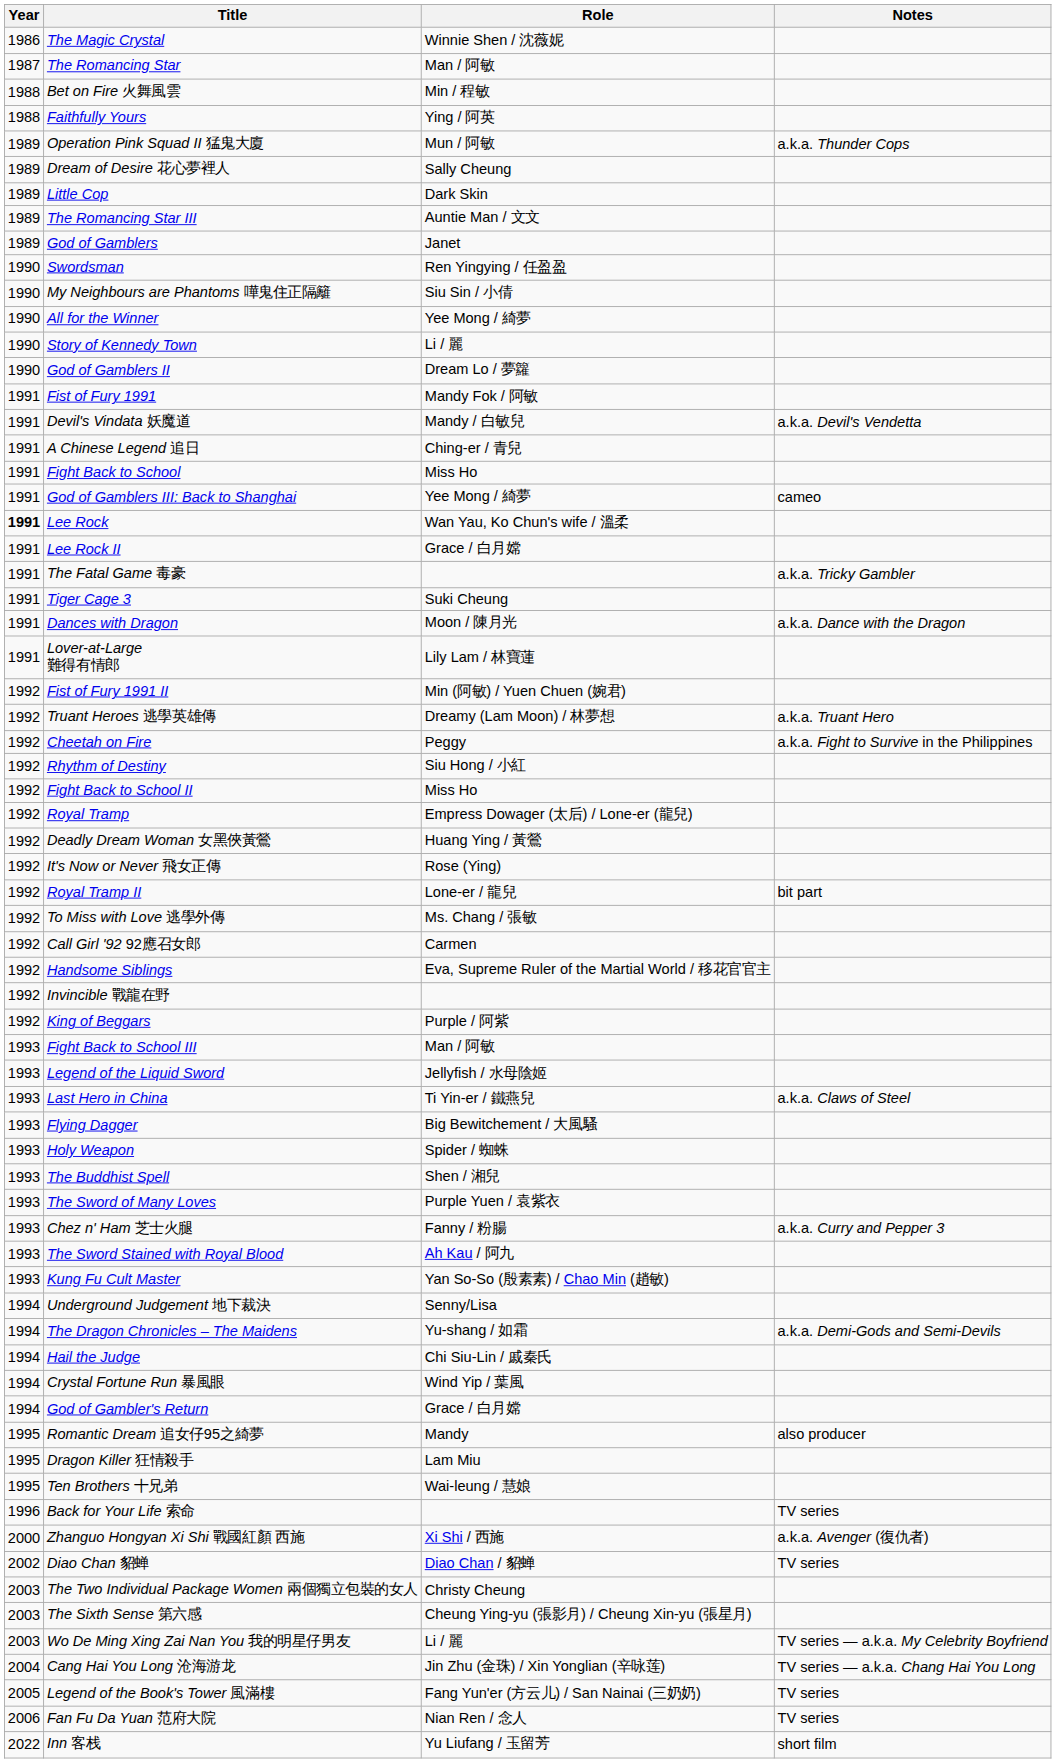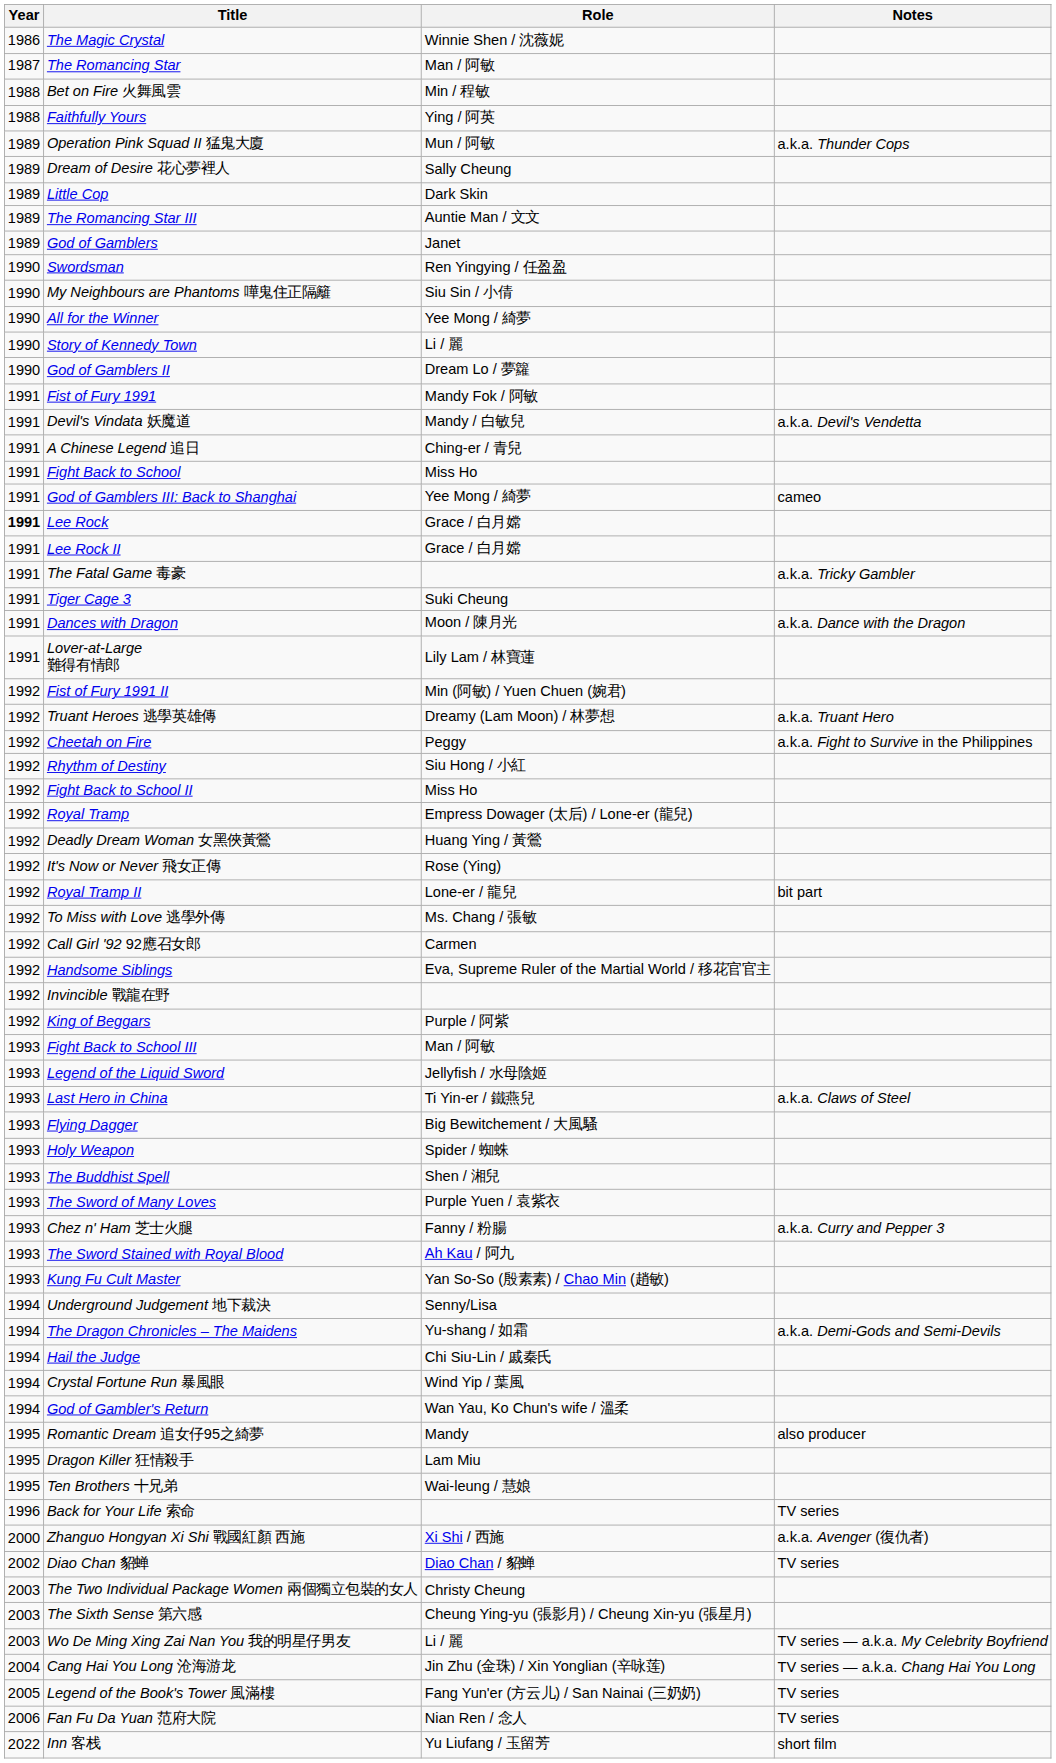 <table class="wikitable sortable">
 <tr>
 <th>Year</th>
 <th>Title</th>
 <th>Role</th>
 <th class="unsortable">Notes</th>
 </tr>
 <tr>
 <td>1986</td>
 <td><em><a href='#'>The Magic Crystal</a></em></td>
 <td>Winnie Shen / 沈薇妮</td>
 <td></td>
 </tr>
 <tr>
 <td>1987</td>
 <td><em><a href='#'>The Romancing Star</a></em></td>
 <td>Man / 阿敏</td>
 <td></td>
 </tr>
 <tr>
 <td>1988</td>
 <td><em>Bet on Fire</em> 火舞風雲</td>
 <td>Min / 程敏</td>
 <td></td>
 </tr>
 <tr>
 <td>1988</td>
 <td><em><a href='#'>Faithfully Yours</a></em></td>
 <td>Ying / 阿英</td>
 <td></td>
 </tr>
 <tr>
 <td>1989</td>
 <td><em>Operation Pink Squad II</em> 猛鬼大廈</td>
 <td>Mun / 阿敏</td>
 <td>a.k.a. <em>Thunder Cops</em></td>
 </tr>
 <tr>
 <td>1989</td>
 <td><em>Dream of Desire</em> 花心夢裡人</td>
 <td>Sally Cheung</td>
 <td></td>
 </tr>
 <tr>
 <td>1989</td>
 <td><em><a href='#'>Little Cop</a></em></td>
 <td>Dark Skin</td>
 <td></td>
 </tr>
 <tr>
 <td>1989</td>
 <td><em><a href='#'>The Romancing Star III</a></em></td>
 <td>Auntie Man / 文文</td>
 <td></td>
 </tr>
 <tr>
 <td>1989</td>
 <td><em><a href='#'>God of Gamblers</a></em></td>
 <td>Janet</td>
 <td></td>
 </tr>
 <tr>
 <td>1990</td>
 <td><em><a href='#'>Swordsman</a></em></td>
 <td>Ren Yingying / 任盈盈</td>
 <td></td>
 </tr>
 <tr>
 <td>1990</td>
 <td><em>My Neighbours are Phantoms</em> 嘩鬼住正隔籬</td>
 <td>Siu Sin / 小倩</td>
 <td></td>
 </tr>
 <tr>
 <td>1990</td>
 <td><em><a href='#'>All for the Winner</a></em></td>
 <td>Yee Mong / 綺夢</td>
 <td></td>
 </tr>
 <tr>
 <td>1990</td>
 <td><em><a href='#'>Story of Kennedy Town</a></em></td>
 <td>Li / 麗</td>
 <td></td>
 </tr>
 <tr>
 <td>1990</td>
 <td><em><a href='#'>God of Gamblers II</a></em></td>
 <td>Dream Lo / 夢籮</td>
 <td></td>
 </tr>
 <tr>
 <td>1991</td>
 <td><em><a href='#'>Fist of Fury 1991</a></em></td>
 <td>Mandy Fok / 阿敏</td>
 <td></td>
 </tr>
 <tr>
 <td>1991</td>
 <td><em>Devil's Vindata</em> 妖魔道</td>
 <td>Mandy / 白敏兒</td>
 <td>a.k.a. <em>Devil's Vendetta</em></td>
 </tr>
 <tr>
 <td>1991</td>
 <td><em>A Chinese Legend</em> 追日</td>
 <td>Ching-er / 青兒</td>
 <td></td>
 </tr>
 <tr>
 <td>1991</td>
 <td><em><a href='#'>Fight Back to School</a></em></td>
 <td>Miss Ho</td>
 <td></td>
 </tr>
 <tr>
 <td>1991</td>
 <td><em><a href='#'>God of Gamblers III: Back to Shanghai</a></em></td>
 <td>Yee Mong / 綺夢</td>
 <td>cameo</td>
 </tr>
 <tr>
 <td><strong>1991</strong></td>
 <td><em><a href='#'>Lee Rock</a></em></td>
-<td>Wan Yau, Ko Chun's wife / 溫柔</td>
+<td>Grace / 白月嫦</td>
 <td></td>
 </tr>
 <tr>
 <td>1991</td>
 <td><em><a href='#'>Lee Rock II</a></em></td>
 <td>Grace / 白月嫦</td>
 <td></td>
 </tr>
 <tr>
 <td>1991</td>
 <td><em>The Fatal Game</em> 毒豪</td>
 <td></td>
 <td>a.k.a. <em>Tricky Gambler</em></td>
 </tr>
 <tr>
 <td>1991</td>
 <td><em><a href='#'>Tiger Cage 3</a></em></td>
 <td>Suki Cheung</td>
 <td></td>
 </tr>
 <tr>
 <td>1991</td>
 <td><em><a href='#'>Dances with Dragon</a></em></td>
 <td>Moon / 陳月光</td>
 <td>a.k.a. <em>Dance with the Dragon</em></td>
 </tr>
 <tr>
 <td>1991</td>
 <td><em>Lover-at-Large</em> <br>難得有情郎</td>
 <td>Lily Lam / 林寶蓮</td>
 <td></td>
 </tr>
 <tr>
 <td>1992</td>
 <td><em><a href='#'>Fist of Fury 1991 II</a></em></td>
 <td>Min (阿敏) / Yuen Chuen (婉君)</td>
 <td></td>
 </tr>
 <tr>
 <td>1992</td>
 <td><em>Truant Heroes</em> 逃學英雄傳</td>
 <td>Dreamy (Lam Moon) / 林夢想</td>
 <td>a.k.a. <em>Truant Hero</em></td>
 </tr>
 <tr>
 <td>1992</td>
 <td><em><a href='#'>Cheetah on Fire</a></em></td>
 <td>Peggy</td>
 <td>a.k.a. <em>Fight to Survive</em> in the Philippines</td>
 </tr>
 <tr>
 <td>1992</td>
 <td><em><a href='#'>Rhythm of Destiny</a></em></td>
 <td>Siu Hong / 小紅</td>
 <td></td>
 </tr>
 <tr>
 <td>1992</td>
 <td><em><a href='#'>Fight Back to School II</a></em></td>
 <td>Miss Ho</td>
 <td></td>
 </tr>
 <tr>
 <td>1992</td>
 <td><em><a href='#'>Royal Tramp</a></em></td>
 <td>Empress Dowager (太后) / Lone-er (龍兒)</td>
 <td></td>
 </tr>
 <tr>
 <td>1992</td>
 <td><em>Deadly Dream Woman</em> 女黑俠黃鶯</td>
 <td>Huang Ying / 黃鶯</td>
 <td></td>
 </tr>
 <tr>
 <td>1992</td>
 <td><em>It's Now or Never</em> 飛女正傳</td>
 <td>Rose (Ying)</td>
 <td></td>
 </tr>
 <tr>
 <td>1992</td>
 <td><em><a href='#'>Royal Tramp II</a></em></td>
 <td>Lone-er / 龍兒</td>
 <td>bit part</td>
 </tr>
 <tr>
 <td>1992</td>
 <td><em>To Miss with Love</em> 逃學外傳</td>
 <td>Ms. Chang / 張敏</td>
 <td></td>
 </tr>
 <tr>
 <td>1992</td>
 <td><em>Call Girl '92</em> 92應召女郎</td>
 <td>Carmen</td>
 <td></td>
 </tr>
 <tr>
 <td>1992</td>
 <td><em><a href='#'>Handsome Siblings</a></em></td>
 <td>Eva, Supreme Ruler of the Martial World / 移花官官主</td>
 <td></td>
 </tr>
 <tr>
 <td>1992</td>
 <td><em>Invincible</em> 戰龍在野</td>
 <td></td>
 <td></td>
 </tr>
 <tr>
 <td>1992</td>
 <td><em><a href='#'>King of Beggars</a></em></td>
 <td>Purple / 阿紫</td>
 <td></td>
 </tr>
 <tr>
 <td>1993</td>
 <td><em><a href='#'>Fight Back to School III</a></em></td>
 <td>Man / 阿敏</td>
 <td></td>
 </tr>
 <tr>
 <td>1993</td>
 <td><em><a href='#'>Legend of the Liquid Sword</a></em></td>
 <td>Jellyfish / 水母陰姬</td>
 <td></td>
 </tr>
 <tr>
 <td>1993</td>
 <td><em><a href='#'>Last Hero in China</a></em></td>
 <td>Ti Yin-er / 鐵燕兒</td>
 <td>a.k.a. <em>Claws of Steel</em></td>
 </tr>
 <tr>
 <td>1993</td>
 <td><em><a href='#'>Flying Dagger</a></em></td>
 <td>Big Bewitchement / 大風騷</td>
 <td></td>
 </tr>
 <tr>
 <td>1993</td>
 <td><em><a href='#'>Holy Weapon</a></em></td>
 <td>Spider / 蜘蛛</td>
 <td></td>
 </tr>
 <tr>
 <td>1993</td>
 <td><em><a href='#'>The Buddhist Spell</a></em></td>
 <td>Shen / 湘兒</td>
 <td></td>
 </tr>
 <tr>
 <td>1993</td>
 <td><em><a href='#'>The Sword of Many Loves</a></em></td>
 <td>Purple Yuen / 袁紫衣</td>
 <td></td>
 </tr>
 <tr>
 <td>1993</td>
 <td><em>Chez n' Ham</em> 芝士火腿</td>
 <td>Fanny / 粉腸</td>
 <td>a.k.a. <em>Curry and Pepper 3</em></td>
 </tr>
 <tr>
 <td>1993</td>
 <td><em><a href='#'>The Sword Stained with Royal Blood</a></em></td>
 <td><a href='#'>Ah Kau</a> / 阿九</td>
 <td></td>
 </tr>
 <tr>
 <td>1993</td>
 <td><em><a href='#'>Kung Fu Cult Master</a></em></td>
 <td>Yan So-So (殷素素) / <a href='#'>Chao Min</a> (趙敏)</td>
 <td></td>
 </tr>
 <tr>
 <td>1994</td>
 <td><em>Underground Judgement</em> 地下裁決</td>
 <td>Senny/Lisa</td>
 <td></td>
 </tr>
 <tr>
 <td>1994</td>
 <td><em><a href='#'>The Dragon Chronicles – The Maidens</a></em></td>
 <td>Yu-shang / 如霜</td>
 <td>a.k.a. <em>Demi-Gods and Semi-Devils</em></td>
 </tr>
 <tr>
 <td>1994</td>
 <td><em><a href='#'>Hail the Judge</a></em></td>
 <td>Chi Siu-Lin / 戚秦氏</td>
 <td></td>
 </tr>
 <tr>
 <td>1994</td>
 <td><em>Crystal Fortune Run</em> 暴風眼</td>
 <td>Wind Yip / 葉風</td>
 <td></td>
 </tr>
 <tr>
 <td>1994</td>
 <td><em><a href='#'>God of Gambler's Return</a></em></td>
-<td>Grace / 白月嫦</td>
+<td>Wan Yau, Ko Chun's wife / 溫柔</td>
 <td></td>
 </tr>
 <tr>
 <td>1995</td>
 <td><em>Romantic Dream</em> 追女仔95之綺夢</td>
 <td>Mandy</td>
 <td>also producer</td>
 </tr>
 <tr>
 <td>1995</td>
 <td><em>Dragon Killer</em> 狂情殺手</td>
 <td>Lam Miu</td>
 <td></td>
 </tr>
 <tr>
 <td>1995</td>
 <td><em>Ten Brothers</em> 十兄弟</td>
 <td>Wai-leung / 慧娘</td>
 <td></td>
 </tr>
 <tr>
 <td>1996</td>
 <td><em>Back for Your Life</em> 索命</td>
 <td></td>
 <td>TV series</td>
 </tr>
 <tr>
 <td>2000</td>
 <td><em>Zhanguo Hongyan Xi Shi</em> 戰國紅顏 西施</td>
 <td><a href='#'>Xi Shi</a> / 西施</td>
 <td>a.k.a. <em>Avenger</em> (復仇者)</td>
 </tr>
 <tr>
 <td>2002</td>
 <td><em>Diao Chan</em> 貂蝉</td>
 <td><a href='#'>Diao Chan</a> / 貂蝉</td>
 <td>TV series</td>
 </tr>
 <tr>
 <td>2003</td>
 <td><em>The Two Individual Package Women</em> 兩個獨立包裝的女人</td>
 <td>Christy Cheung</td>
 <td></td>
 </tr>
 <tr>
 <td>2003</td>
 <td><em>The Sixth Sense</em> 第六感</td>
 <td>Cheung Ying-yu (張影月) / Cheung Xin-yu (張星月)</td>
 <td></td>
 </tr>
 <tr>
 <td>2003</td>
 <td><em>Wo De Ming Xing Zai Nan You</em> 我的明星仔男友</td>
 <td>Li / 麗</td>
 <td>TV series — a.k.a. <em>My Celebrity Boyfriend</em></td>
 </tr>
 <tr>
 <td>2004</td>
 <td><em>Cang Hai You Long</em> 沧海游龙</td>
 <td>Jin Zhu (金珠) / Xin Yonglian (辛咏莲)</td>
 <td>TV series — a.k.a. <em>Chang Hai You Long</em></td>
 </tr>
 <tr>
 <td>2005</td>
 <td><em>Legend of the Book's Tower</em> 風滿樓</td>
 <td>Fang Yun'er (方云儿) / San Nainai (三奶奶)</td>
 <td>TV series</td>
 </tr>
 <tr>
 <td>2006</td>
 <td><em>Fan Fu Da Yuan</em> 范府大院</td>
 <td>Nian Ren / 念人</td>
 <td>TV series</td>
 </tr>
 <tr>
 <td>2022</td>
 <td><em>Inn</em> 客栈</td>
 <td>Yu Liufang / 玉留芳</td>
 <td>short film</td>
 </tr>
 </table>
